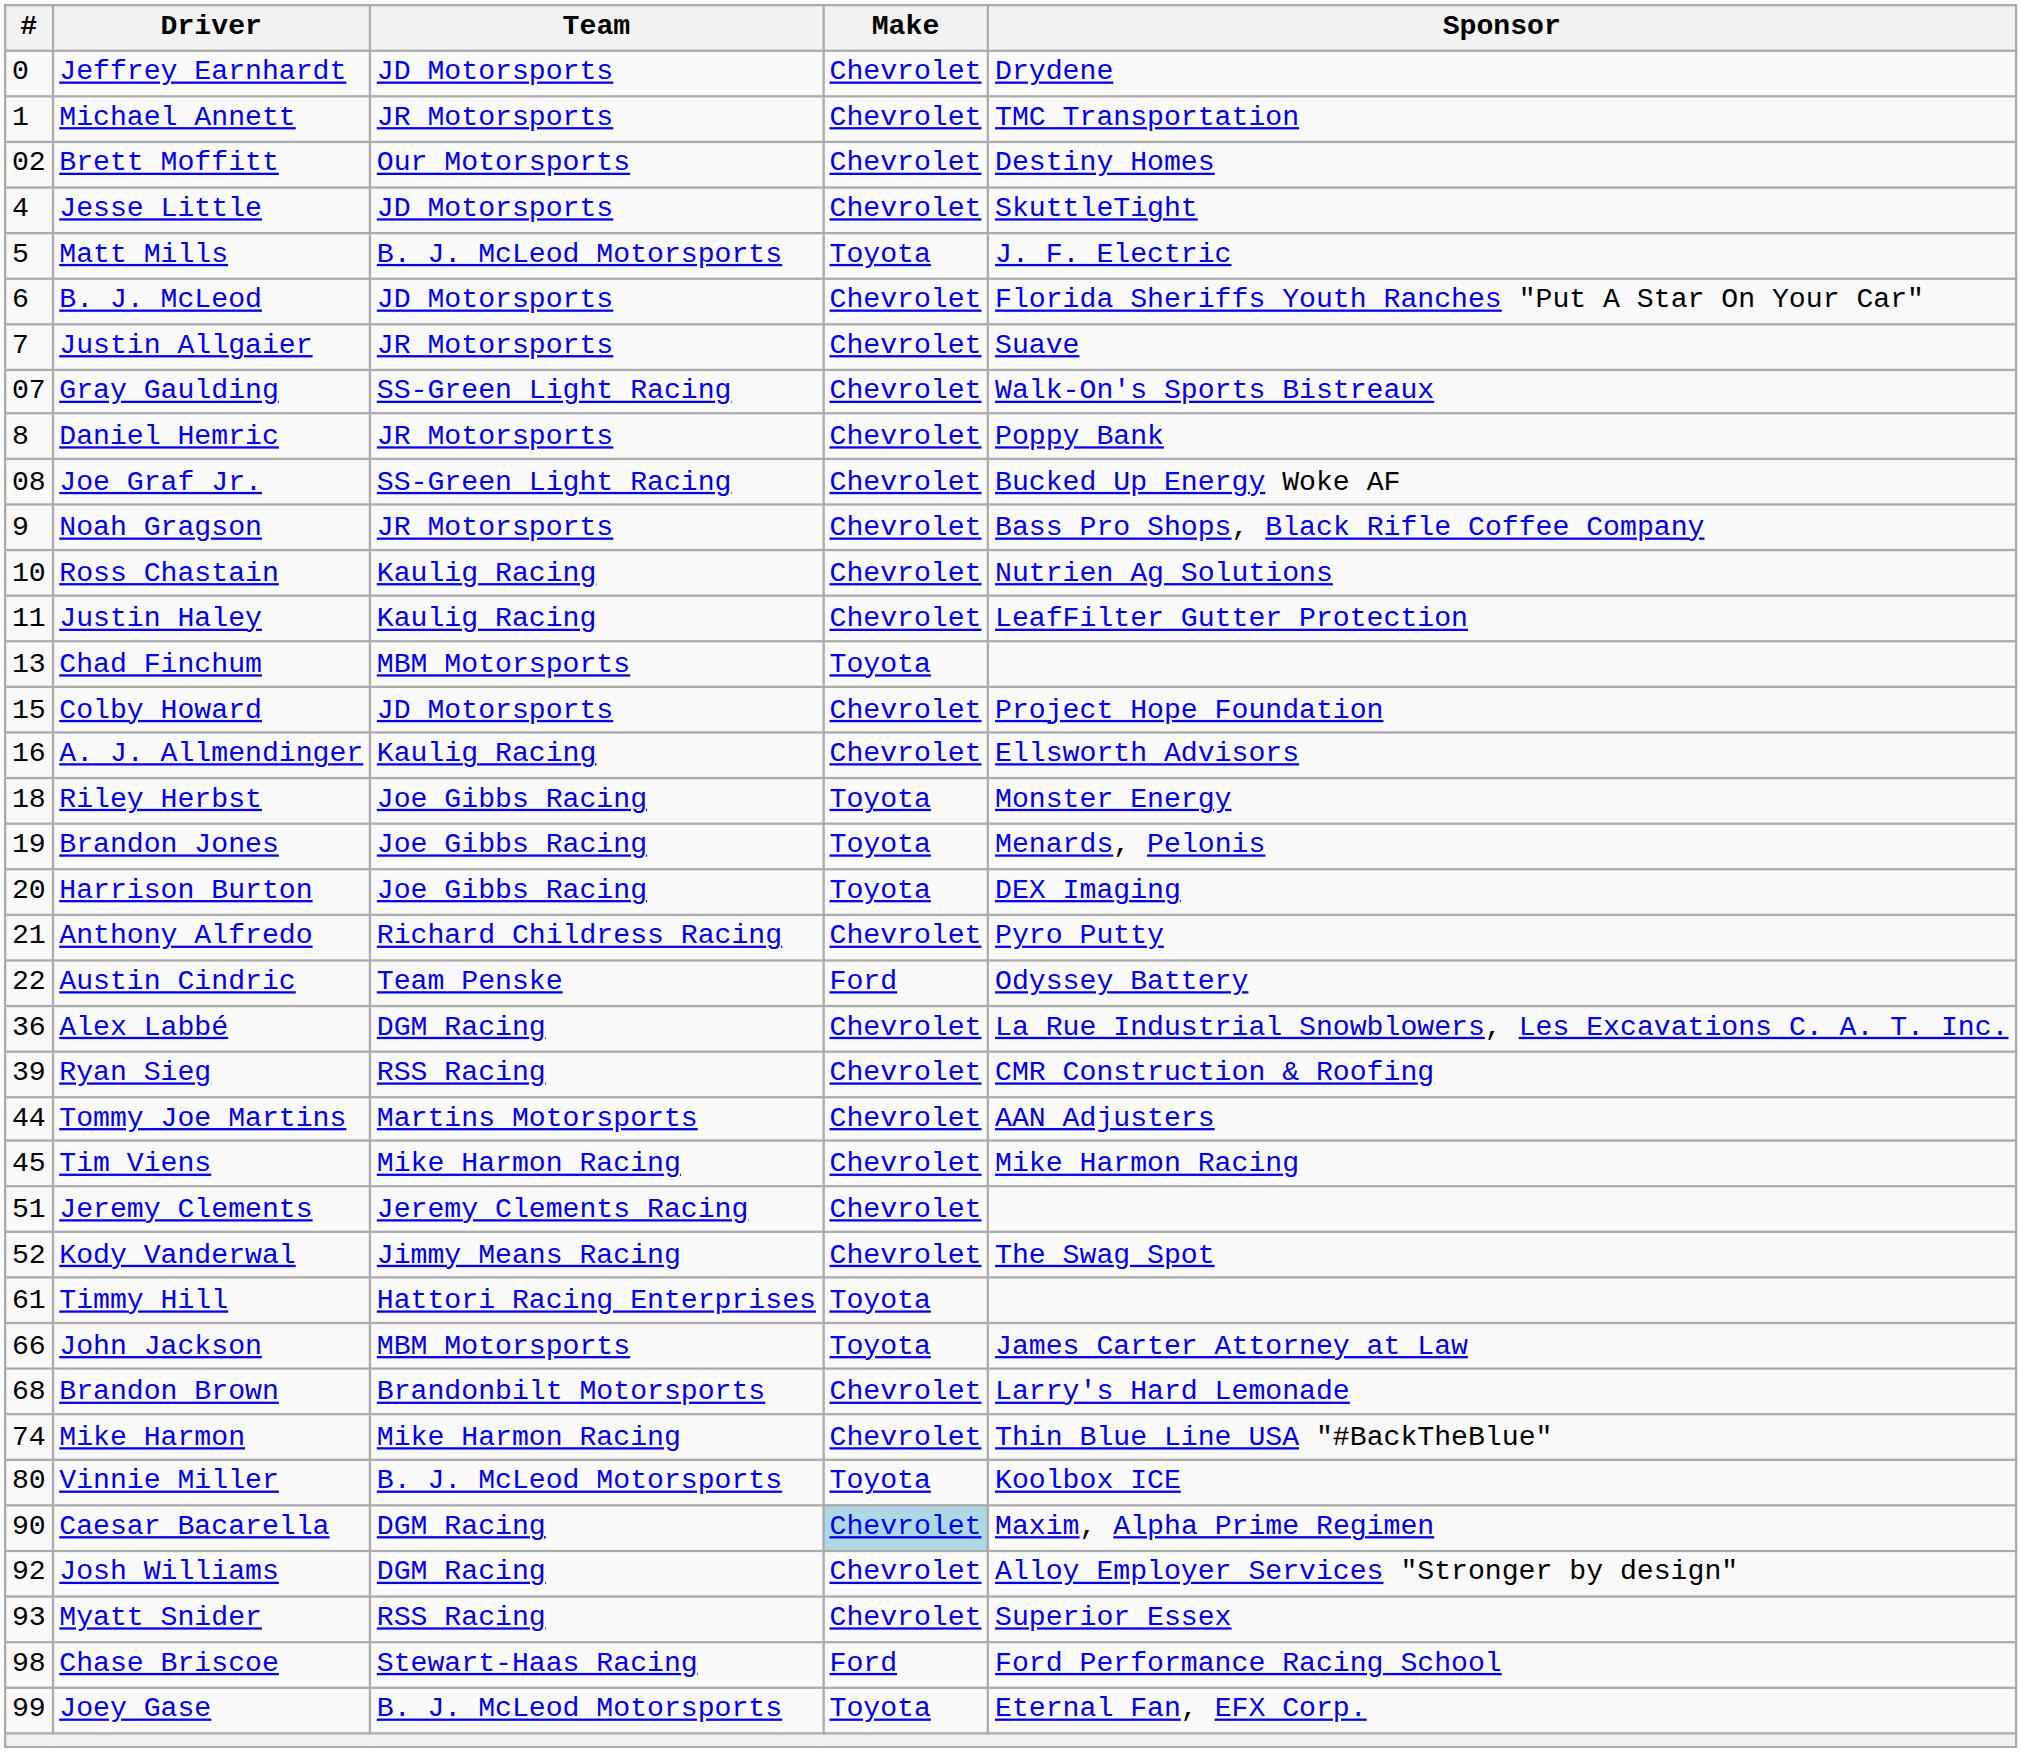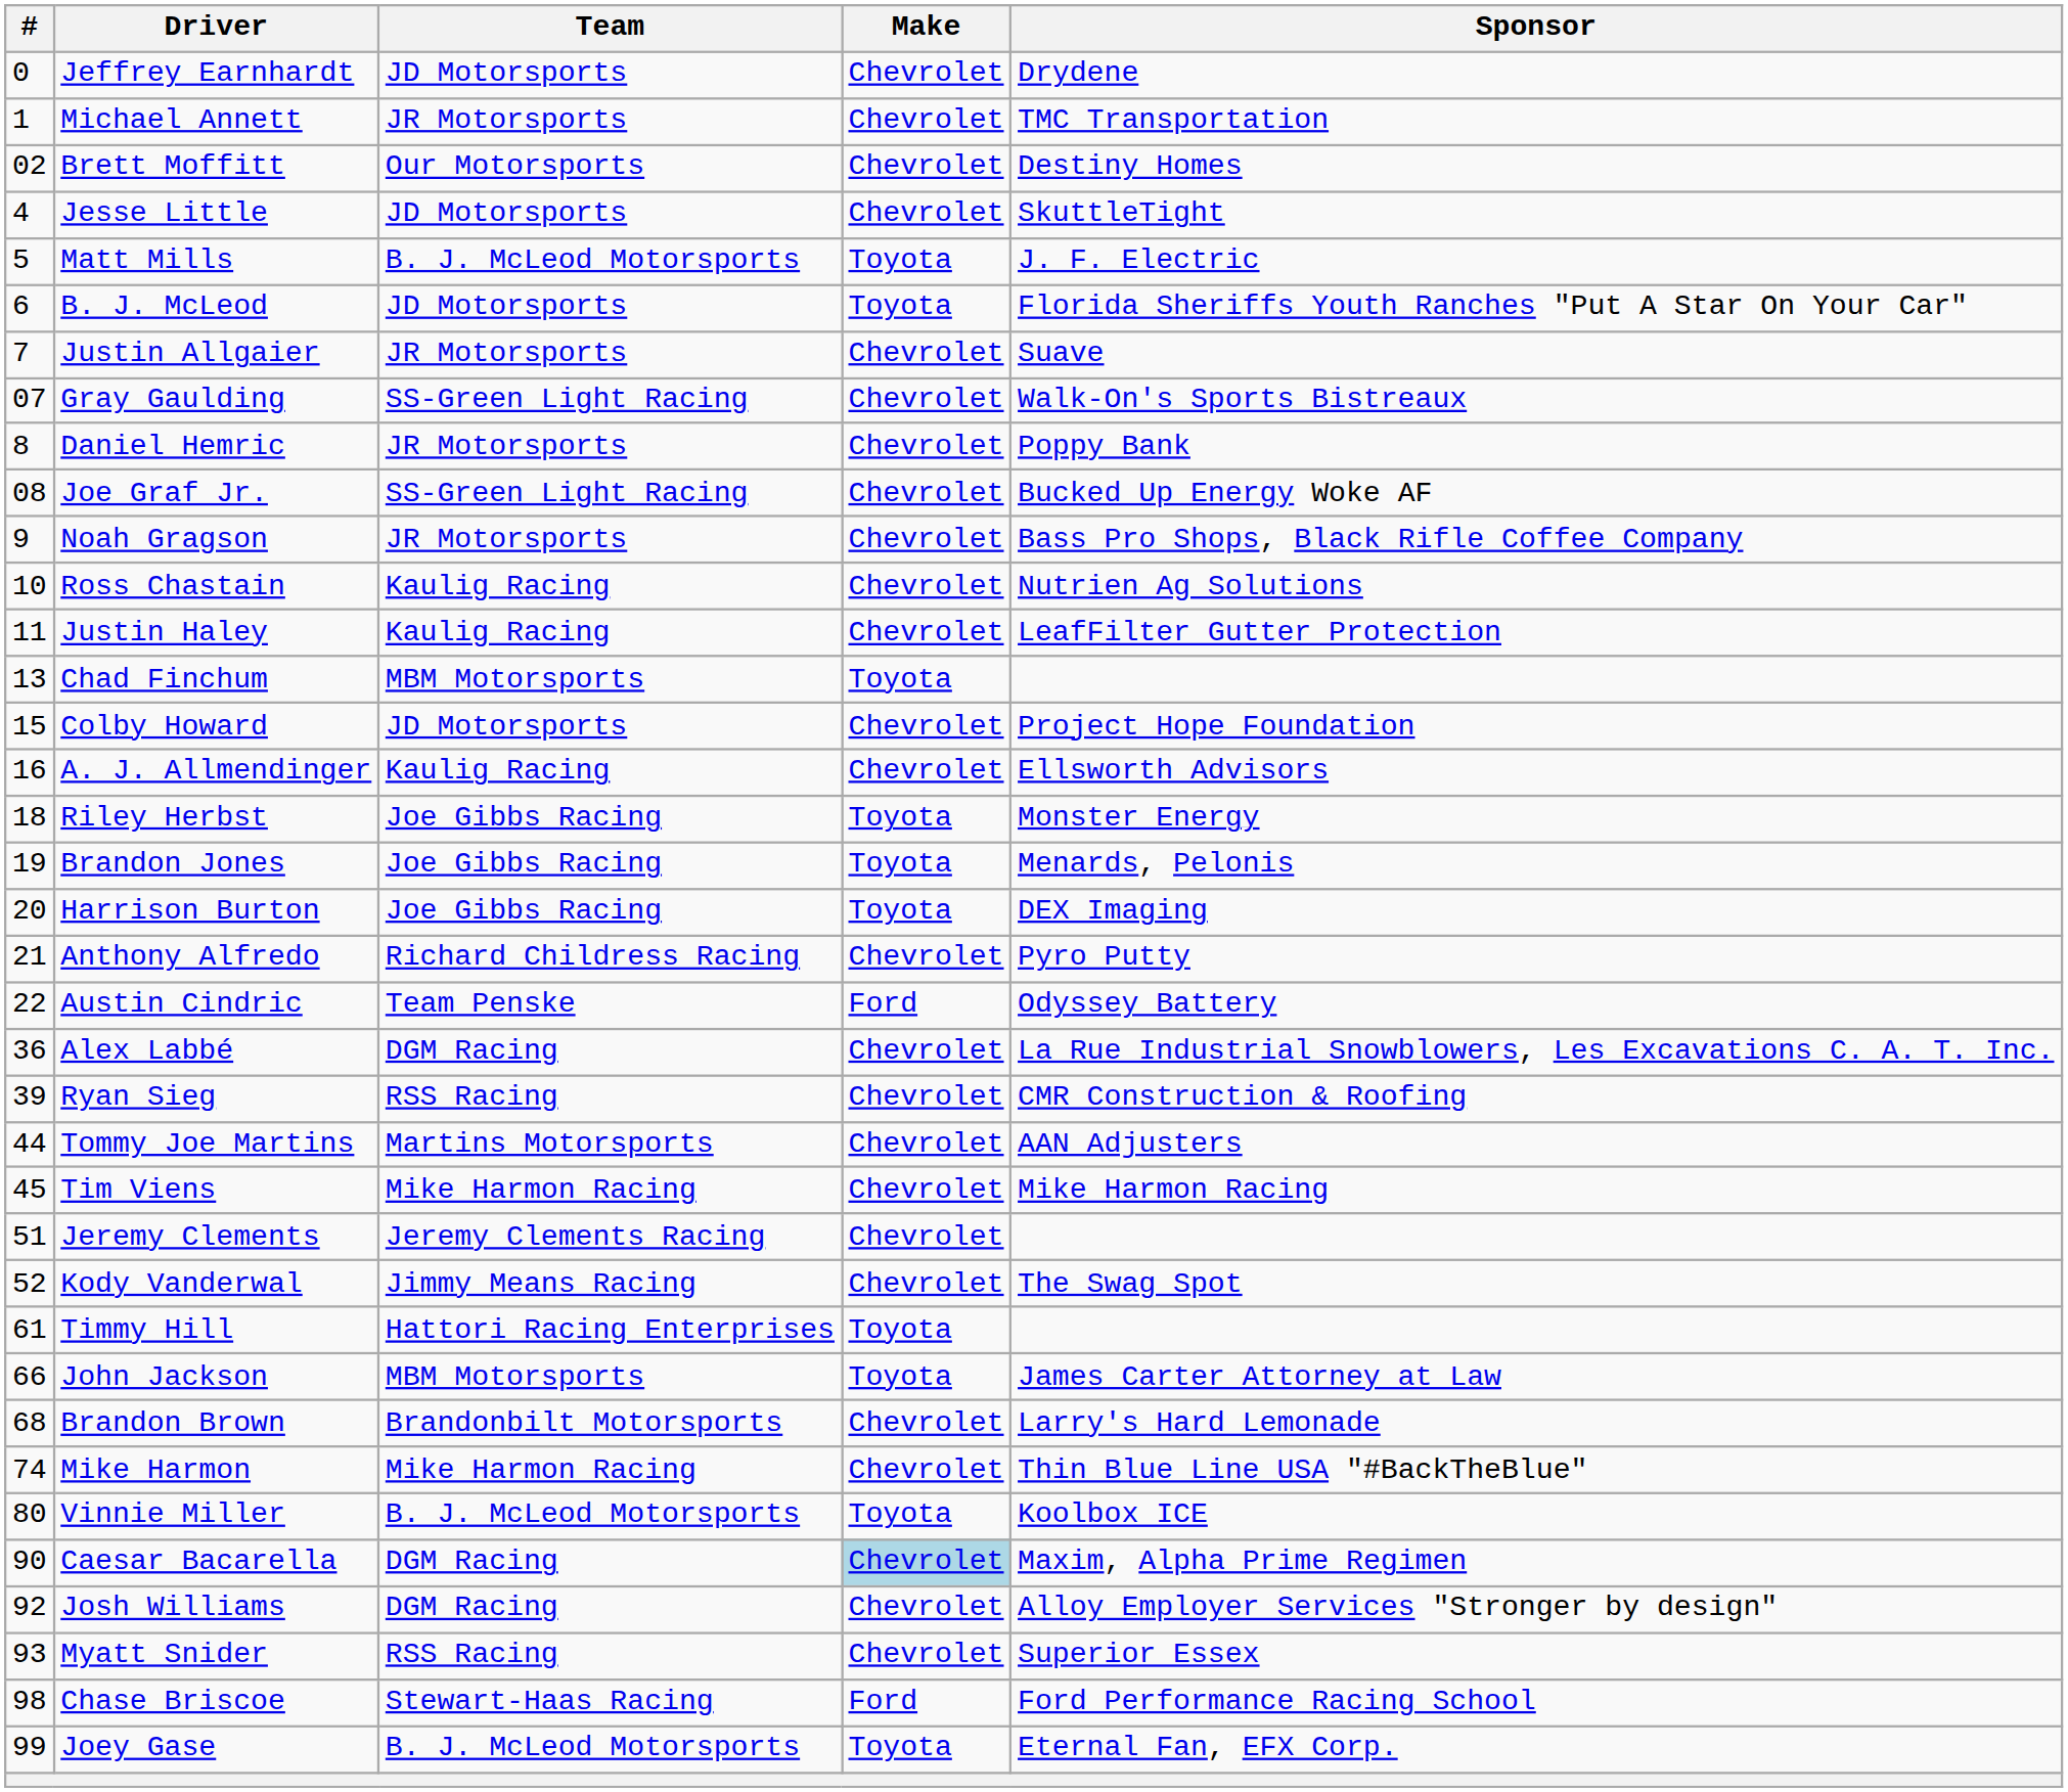 <table class="wikitable" style="font-size:95%">
 <tr>
 <th>#</th>
 <th>Driver</th>
 <th>Team</th>
 <th>Make</th>
 <th>Sponsor</th>
 </tr>
 <tr>
 <td>0</td>
 <td><a href='#'>Jeffrey Earnhardt</a></td>
 <td><a href='#'>JD Motorsports</a></td>
 <td><a href='#'>Chevrolet</a></td>
 <td><a href='#'>Drydene</a></td>
 </tr>
 <tr>
 <td>1</td>
 <td><a href='#'>Michael Annett</a></td>
 <td><a href='#'>JR Motorsports</a></td>
 <td><a href='#'>Chevrolet</a></td>
 <td><a href='#'>TMC Transportation</a></td>
 </tr>
 <tr>
 <td>02</td>
 <td><a href='#'>Brett Moffitt</a></td>
 <td><a href='#'>Our Motorsports</a></td>
 <td><a href='#'>Chevrolet</a></td>
 <td><a href='#'>Destiny Homes</a></td>
 </tr>
 <tr>
 <td>4</td>
 <td><a href='#'>Jesse Little</a></td>
 <td><a href='#'>JD Motorsports</a></td>
 <td><a href='#'>Chevrolet</a></td>
 <td><a href='#'>SkuttleTight</a></td>
 </tr>
 <tr>
 <td>5</td>
 <td><a href='#'>Matt Mills</a></td>
 <td><a href='#'>B. J. McLeod Motorsports</a></td>
 <td><a href='#'>Toyota</a></td>
 <td><a href='#'>J. F. Electric</a></td>
 </tr>
 <tr>
 <td>6</td>
 <td><a href='#'>B. J. McLeod</a></td>
 <td><a href='#'>JD Motorsports</a></td>
-<td><a href='#'>Chevrolet</a></td>
+<td><a href='#'>Toyota</a></td>
 <td><a href='#'>Florida Sheriffs Youth Ranches</a> "Put A Star On Your Car"</td>
 </tr>
 <tr>
 <td>7</td>
 <td><a href='#'>Justin Allgaier</a></td>
 <td><a href='#'>JR Motorsports</a></td>
 <td><a href='#'>Chevrolet</a></td>
 <td><a href='#'>Suave</a></td>
 </tr>
 <tr>
 <td>07</td>
 <td><a href='#'>Gray Gaulding</a></td>
 <td><a href='#'>SS-Green Light Racing</a></td>
 <td><a href='#'>Chevrolet</a></td>
 <td><a href='#'>Walk-On's Sports Bistreaux</a></td>
 </tr>
 <tr>
 <td>8</td>
 <td><a href='#'>Daniel Hemric</a></td>
 <td><a href='#'>JR Motorsports</a></td>
 <td><a href='#'>Chevrolet</a></td>
 <td><a href='#'>Poppy Bank</a></td>
 </tr>
 <tr>
 <td>08</td>
 <td><a href='#'>Joe Graf Jr.</a></td>
 <td><a href='#'>SS-Green Light Racing</a></td>
 <td><a href='#'>Chevrolet</a></td>
 <td><a href='#'>Bucked Up Energy</a> Woke AF</td>
 </tr>
 <tr>
 <td>9</td>
 <td><a href='#'>Noah Gragson</a></td>
 <td><a href='#'>JR Motorsports</a></td>
 <td><a href='#'>Chevrolet</a></td>
 <td><a href='#'>Bass Pro Shops</a>, <a href='#'>Black Rifle Coffee Company</a></td>
 </tr>
 <tr>
 <td>10</td>
 <td><a href='#'>Ross Chastain</a></td>
 <td><a href='#'>Kaulig Racing</a></td>
 <td><a href='#'>Chevrolet</a></td>
 <td><a href='#'>Nutrien Ag Solutions</a></td>
 </tr>
 <tr>
 <td>11</td>
 <td><a href='#'>Justin Haley</a></td>
 <td><a href='#'>Kaulig Racing</a></td>
 <td><a href='#'>Chevrolet</a></td>
 <td><a href='#'>LeafFilter Gutter Protection</a></td>
 </tr>
 <tr>
 <td>13</td>
 <td><a href='#'>Chad Finchum</a></td>
 <td><a href='#'>MBM Motorsports</a></td>
 <td><a href='#'>Toyota</a></td>
 <td></td>
 </tr>
 <tr>
 <td>15</td>
 <td><a href='#'>Colby Howard</a></td>
 <td><a href='#'>JD Motorsports</a></td>
 <td><a href='#'>Chevrolet</a></td>
 <td><a href='#'>Project Hope Foundation</a></td>
 </tr>
 <tr>
 <td>16</td>
 <td><a href='#'>A. J. Allmendinger</a></td>
 <td><a href='#'>Kaulig Racing</a></td>
 <td><a href='#'>Chevrolet</a></td>
 <td><a href='#'>Ellsworth Advisors</a></td>
 </tr>
 <tr>
 <td>18</td>
 <td><a href='#'>Riley Herbst</a></td>
 <td><a href='#'>Joe Gibbs Racing</a></td>
 <td><a href='#'>Toyota</a></td>
 <td><a href='#'>Monster Energy</a></td>
 </tr>
 <tr>
 <td>19</td>
 <td><a href='#'>Brandon Jones</a></td>
 <td><a href='#'>Joe Gibbs Racing</a></td>
 <td><a href='#'>Toyota</a></td>
 <td><a href='#'>Menards</a>, <a href='#'>Pelonis</a></td>
 </tr>
 <tr>
 <td>20</td>
 <td><a href='#'>Harrison Burton</a></td>
 <td><a href='#'>Joe Gibbs Racing</a></td>
 <td><a href='#'>Toyota</a></td>
 <td><a href='#'>DEX Imaging</a></td>
 </tr>
 <tr>
 <td>21</td>
 <td><a href='#'>Anthony Alfredo</a></td>
 <td><a href='#'>Richard Childress Racing</a></td>
 <td><a href='#'>Chevrolet</a></td>
 <td><a href='#'>Pyro Putty</a></td>
 </tr>
 <tr>
 <td>22</td>
 <td><a href='#'>Austin Cindric</a></td>
 <td><a href='#'>Team Penske</a></td>
 <td><a href='#'>Ford</a></td>
 <td><a href='#'>Odyssey Battery</a></td>
 </tr>
 <tr>
 <td>36</td>
 <td><a href='#'>Alex Labbé</a></td>
 <td><a href='#'>DGM Racing</a></td>
 <td><a href='#'>Chevrolet</a></td>
 <td><a href='#'>La Rue Industrial Snowblowers</a>, <a href='#'>Les Excavations C. A. T. Inc.</a></td>
 </tr>
 <tr>
 <td>39</td>
 <td><a href='#'>Ryan Sieg</a></td>
 <td><a href='#'>RSS Racing</a></td>
 <td><a href='#'>Chevrolet</a></td>
 <td><a href='#'>CMR Construction & Roofing</a></td>
 </tr>
 <tr>
 <td>44</td>
 <td><a href='#'>Tommy Joe Martins</a></td>
 <td><a href='#'>Martins Motorsports</a></td>
 <td><a href='#'>Chevrolet</a></td>
 <td><a href='#'>AAN Adjusters</a></td>
 </tr>
 <tr>
 <td>45</td>
 <td><a href='#'>Tim Viens</a></td>
 <td><a href='#'>Mike Harmon Racing</a></td>
 <td><a href='#'>Chevrolet</a></td>
 <td><a href='#'>Mike Harmon Racing</a></td>
 </tr>
 <tr>
 <td>51</td>
 <td><a href='#'>Jeremy Clements</a></td>
 <td><a href='#'>Jeremy Clements Racing</a></td>
 <td><a href='#'>Chevrolet</a></td>
 <td></td>
 </tr>
 <tr>
 <td>52</td>
 <td><a href='#'>Kody Vanderwal</a></td>
 <td><a href='#'>Jimmy Means Racing</a></td>
 <td><a href='#'>Chevrolet</a></td>
 <td><a href='#'>The Swag Spot</a></td>
 </tr>
 <tr>
 <td>61</td>
 <td><a href='#'>Timmy Hill</a></td>
 <td><a href='#'>Hattori Racing Enterprises</a></td>
 <td><a href='#'>Toyota</a></td>
 <td></td>
 </tr>
 <tr>
 <td>66</td>
 <td><a href='#'>John Jackson</a></td>
 <td><a href='#'>MBM Motorsports</a></td>
 <td><a href='#'>Toyota</a></td>
 <td><a href='#'>James Carter Attorney at Law</a></td>
 </tr>
 <tr>
 <td>68</td>
 <td><a href='#'>Brandon Brown</a></td>
 <td><a href='#'>Brandonbilt Motorsports</a></td>
 <td><a href='#'>Chevrolet</a></td>
 <td><a href='#'>Larry's Hard Lemonade</a></td>
 </tr>
 <tr>
 <td>74</td>
 <td><a href='#'>Mike Harmon</a></td>
 <td><a href='#'>Mike Harmon Racing</a></td>
 <td><a href='#'>Chevrolet</a></td>
 <td><a href='#'>Thin Blue Line USA</a> "#BackTheBlue"</td>
 </tr>
 <tr>
 <td>80</td>
 <td><a href='#'>Vinnie Miller</a></td>
 <td><a href='#'>B. J. McLeod Motorsports</a></td>
 <td><a href='#'>Toyota</a></td>
 <td><a href='#'>Koolbox ICE</a></td>
 </tr>
 <tr>
 <td>90</td>
 <td><a href='#'>Caesar Bacarella</a></td>
 <td><a href='#'>DGM Racing</a></td>
 <td style="background: lightblue;"><a href='#'>Chevrolet</a></td>
 <td><a href='#'>Maxim</a>, <a href='#'>Alpha Prime Regimen</a></td>
 </tr>
 <tr>
 <td>92</td>
 <td><a href='#'>Josh Williams</a></td>
 <td><a href='#'>DGM Racing</a></td>
 <td><a href='#'>Chevrolet</a></td>
 <td><a href='#'>Alloy Employer Services</a> "Stronger by design"</td>
 </tr>
 <tr>
 <td>93</td>
 <td><a href='#'>Myatt Snider</a></td>
 <td><a href='#'>RSS Racing</a></td>
 <td><a href='#'>Chevrolet</a></td>
 <td><a href='#'>Superior Essex</a></td>
 </tr>
 <tr>
 <td>98</td>
 <td><a href='#'>Chase Briscoe</a></td>
 <td><a href='#'>Stewart-Haas Racing</a></td>
 <td><a href='#'>Ford</a></td>
 <td><a href='#'>Ford Performance Racing School</a></td>
 </tr>
 <tr>
 <td>99</td>
 <td><a href='#'>Joey Gase</a></td>
 <td><a href='#'>B. J. McLeod Motorsports</a></td>
 <td><a href='#'>Toyota</a></td>
 <td><a href='#'>Eternal Fan</a>, <a href='#'>EFX Corp.</a></td>
 </tr>
 <tr>
 <th colspan="5"></th>
 </tr>
 </table>
